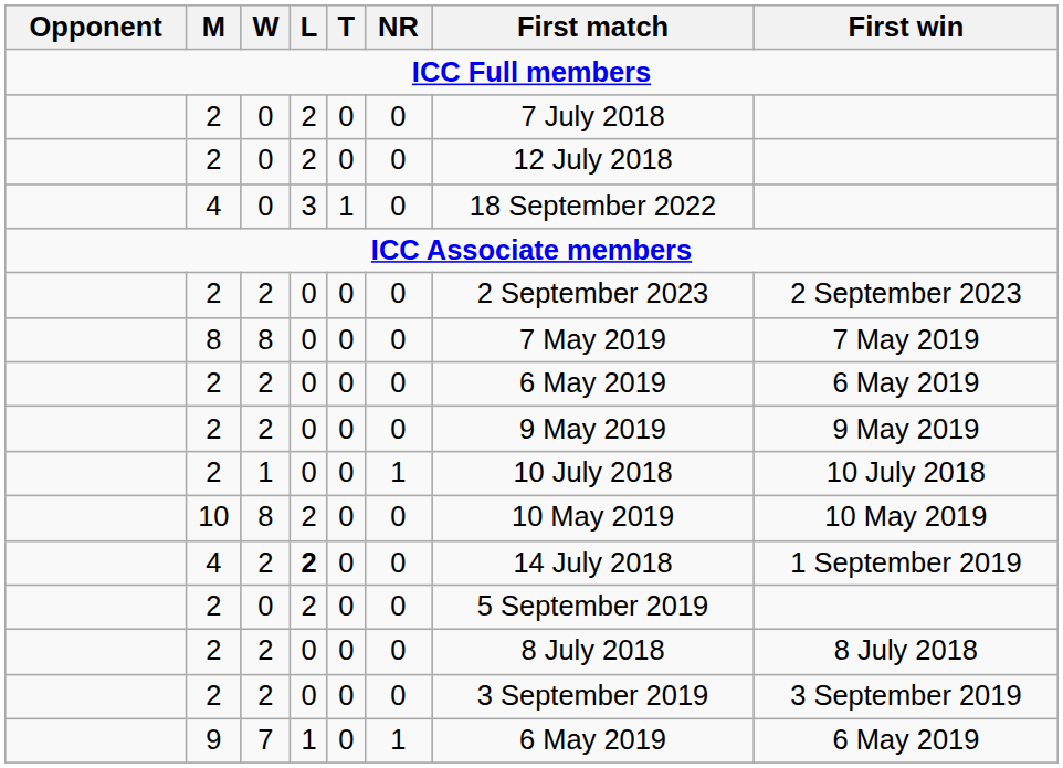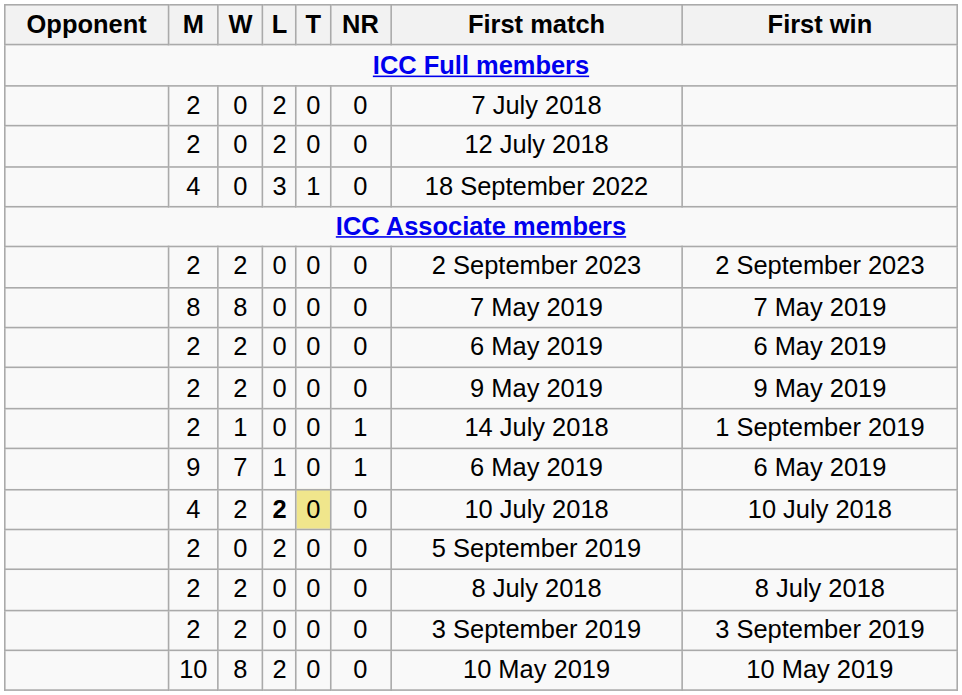 <table class="wikitable" style="text-align: center; width: 600px;">
 <tr>
 <th>Opponent</th>
 <th>M</th>
 <th>W</th>
 <th>L</th>
 <th>T</th>
 <th>NR</th>
 <th>First match</th>
 <th>First win</th>
 </tr>
 <tr>
 <td colspan="8" style="text-align: center;"><strong><a href='#'>ICC Full members</a></strong></td>
 </tr>
 <tr>
 <td align=left></td>
 <td>2</td>
 <td>0</td>
 <td>2</td>
 <td>0</td>
 <td>0</td>
 <td>7 July 2018</td>
 <td></td>
 </tr>
 <tr>
 <td align=left></td>
 <td>2</td>
 <td>0</td>
 <td>2</td>
 <td>0</td>
 <td>0</td>
 <td>12 July 2018</td>
 <td></td>
 </tr>
 <tr>
 <td align=left></td>
 <td>4</td>
 <td>0</td>
 <td>3</td>
 <td>1</td>
 <td>0</td>
 <td>18 September 2022</td>
 <td></td>
 </tr>
 <tr>
 <td colspan="8" style="text-align: center;"><strong><a href='#'>ICC Associate members</a></strong></td>
 </tr>
 <tr>
 <td align=left></td>
 <td>2</td>
 <td>2</td>
 <td>0</td>
 <td>0</td>
 <td>0</td>
 <td>2 September 2023</td>
 <td>2 September 2023</td>
 </tr>
 <tr>
 <td align=left></td>
 <td>8</td>
 <td>8</td>
 <td>0</td>
 <td>0</td>
 <td>0</td>
 <td>7 May 2019</td>
 <td>7 May 2019</td>
 </tr>
 <tr>
 <td align=left></td>
 <td>2</td>
 <td>2</td>
 <td>0</td>
 <td>0</td>
 <td>0</td>
 <td>6 May 2019</td>
 <td>6 May 2019</td>
 </tr>
 <tr>
 <td align=left></td>
 <td>2</td>
 <td>2</td>
 <td>0</td>
 <td>0</td>
 <td>0</td>
 <td>9 May 2019</td>
 <td>9 May 2019</td>
 </tr>
 <tr>
 <td align=left></td>
 <td>2</td>
 <td>1</td>
 <td>0</td>
 <td>0</td>
 <td>1</td>
-<td>10 July 2018</td>
-<td>10 July 2018</td>
+<td>14 July 2018</td>
+<td>1 September 2019</td>
 </tr>
 <tr>
 <td align=left></td>
-<td>10</td>
-<td>8</td>
-<td>2</td>
+<td>9</td>
+<td>7</td>
+<td>1</td>
 <td>0</td>
-<td>0</td>
-<td>10 May 2019</td>
-<td>10 May 2019</td>
+<td>1</td>
+<td>6 May 2019</td>
+<td>6 May 2019</td>
 </tr>
 <tr>
 <td align=left></td>
 <td>4</td>
 <td>2</td>
 <td><strong>2</strong></td>
+<td style="background: khaki;">0</td>
 <td>0</td>
-<td>0</td>
-<td>14 July 2018</td>
-<td>1 September 2019</td>
+<td>10 July 2018</td>
+<td>10 July 2018</td>
 </tr>
 <tr>
 <td align=left></td>
 <td>2</td>
 <td>0</td>
 <td>2</td>
 <td>0</td>
 <td>0</td>
 <td>5 September 2019</td>
 <td></td>
 </tr>
 <tr>
 <td align=left></td>
 <td>2</td>
 <td>2</td>
 <td>0</td>
 <td>0</td>
 <td>0</td>
 <td>8 July 2018</td>
 <td>8 July 2018</td>
 </tr>
 <tr>
 <td align=left></td>
 <td>2</td>
 <td>2</td>
 <td>0</td>
 <td>0</td>
 <td>0</td>
 <td>3 September 2019</td>
 <td>3 September 2019</td>
 </tr>
 <tr>
 <td align=left></td>
-<td>9</td>
-<td>7</td>
-<td>1</td>
+<td>10</td>
+<td>8</td>
+<td>2</td>
 <td>0</td>
-<td>1</td>
-<td>6 May 2019</td>
-<td>6 May 2019</td>
+<td>0</td>
+<td>10 May 2019</td>
+<td>10 May 2019</td>
 </tr>
 </table>
